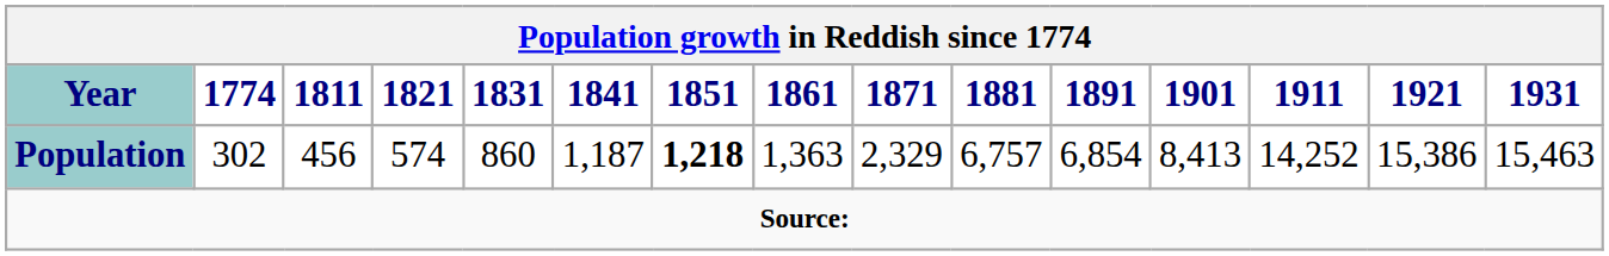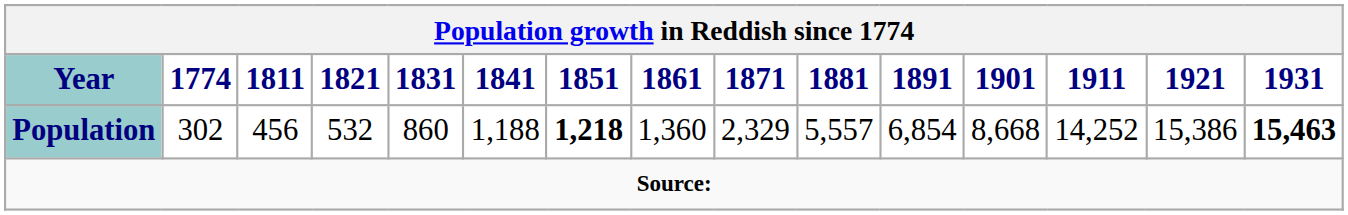 <table class="wikitable" style="font-size:90%; width:70%; border:0; text-align:center; line-height:120%;">
 <tr>
 <th colspan="15" style="text-align:center;font-size:90%;"><a href='#'>Population growth</a> in Reddish since 1774</th>
 </tr>
 <tr>
 <th style="background:#9cc; color:navy; height:17px;">Year</th>
 <th style="background:#fff; color:navy;">1774</th>
 <th style="background:#fff; color:navy;">1811</th>
 <th style="background:#fff; color:navy;">1821</th>
 <th style="background:#fff; color:navy;">1831</th>
 <th style="background:#fff; color:navy;">1841</th>
 <th style="background:#fff; color:navy;">1851</th>
 <th style="background:#fff; color:navy;">1861</th>
 <th style="background:#fff; color:navy;">1871</th>
 <th style="background:#fff; color:navy;">1881</th>
 <th style="background:#fff; color:navy;">1891</th>
 <th style="background:#fff; color:navy;">1901</th>
 <th style="background:#fff; color:navy;">1911</th>
 <th style="background:#fff; color:navy;">1921</th>
 <th style="background:#fff; color:navy;">1931</th>
 </tr>
 <tr style="text-align:center;">
 <th style="background:#9cc; color:navy; height:17px;">Population</th>
 <td style="background:#fff; color:black;">302</td>
 <td style="background:#fff; color:black;">456</td>
-<td style="background:#fff; color:black;">574</td>
+<td style="background:#fff; color:black;">532</td>
 <td style="background:#fff; color:black;">860</td>
-<td style="background:#fff; color:black;">1,187</td>
+<td style="background:#fff; color:black;">1,188</td>
 <td style="background:#fff; color:black;"><strong>1,218</strong></td>
-<td style="background:#fff; color:black;">1,363</td>
+<td style="background:#fff; color:black;">1,360</td>
 <td style="background:#fff; color:black;">2,329</td>
-<td style="background:#fff; color:black;">6,757</td>
+<td style="background:#fff; color:black;">5,557</td>
 <td style="background:#fff; color:black;">6,854</td>
-<td style="background:#fff; color:black;">8,413</td>
+<td style="background:#fff; color:black;">8,668</td>
 <td style="background:#fff; color:black;">14,252</td>
 <td style="background:#fff; color:black;">15,386</td>
-<td style="background:#fff; color:black;">15,463</td>
+<td style="background:#fff; color:black;"><strong>15,463</strong></td>
 </tr>
 <tr>
 <td colspan="15" style="text-align:center;font-size:90%;"><small><strong>Source:</strong></small></td>
 </tr>
 </table>
